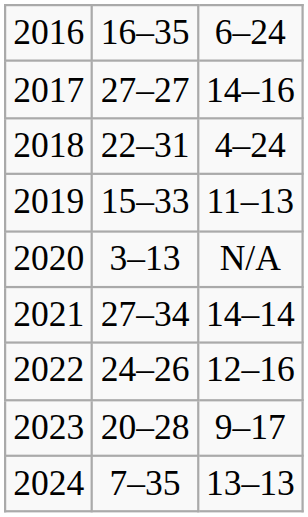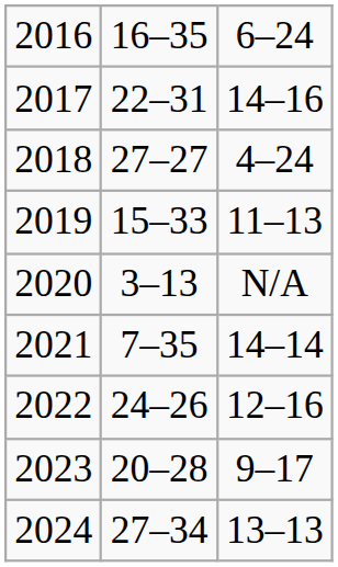 <table class="wikitable" style="text-align:center;">
 <tr>
 <td>2016</td>
 <td>16–35</td>
 <td>6–24</td>
 </tr>
 <tr>
 <td>2017</td>
-<td>27–27</td>
+<td>22–31</td>
 <td>14–16</td>
 </tr>
 <tr>
 <td>2018</td>
-<td>22–31</td>
+<td>27–27</td>
 <td>4–24</td>
 </tr>
 <tr>
 <td>2019</td>
 <td>15–33</td>
 <td>11–13</td>
 </tr>
 <tr>
 <td>2020</td>
 <td>3–13</td>
 <td>N/A</td>
 </tr>
 <tr>
 <td>2021</td>
-<td>27–34</td>
+<td>7–35</td>
 <td>14–14</td>
 </tr>
 <tr>
 <td>2022</td>
 <td>24–26</td>
 <td>12–16</td>
 </tr>
 <tr>
 <td>2023</td>
 <td>20–28</td>
 <td>9–17</td>
 </tr>
 <tr>
 <td>2024</td>
-<td>7–35</td>
+<td>27–34</td>
 <td>13–13</td>
 </tr>
 </table>
